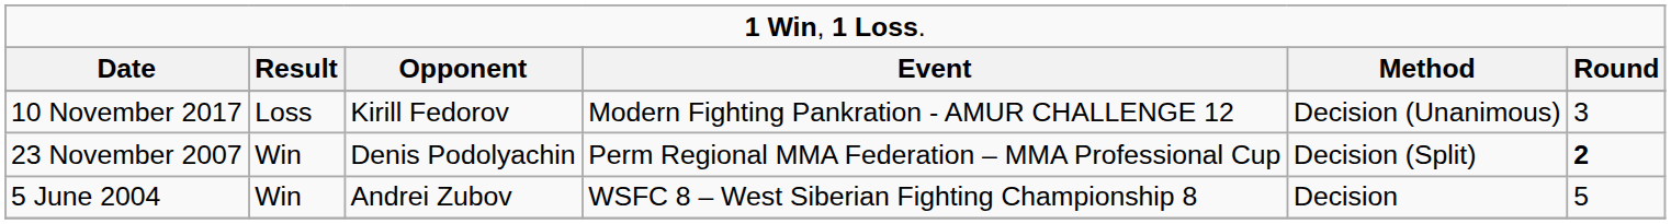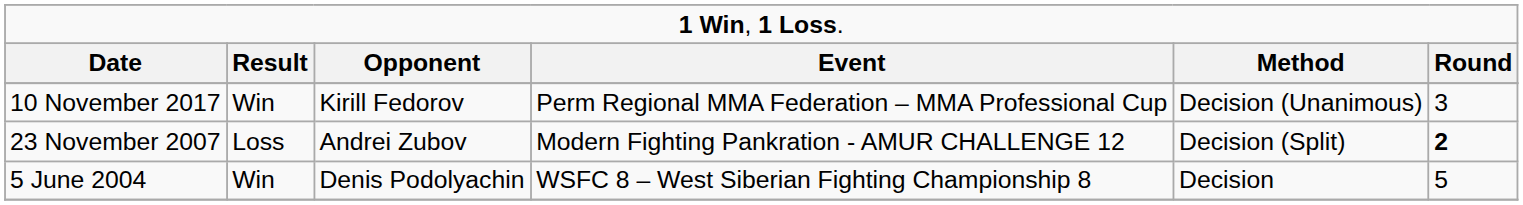 <table class="wikitable" style="margin:0.5em auto; font-size:85%">
 <tr>
 <td style="text-align: center" colspan=8><strong>1 Win</strong>, <strong>1 Loss</strong>.</td>
 </tr>
 <tr>
 <th>Date</th>
 <th>Result</th>
 <th>Opponent</th>
 <th>Event</th>
 <th>Method</th>
 <th>Round</th>
 </tr>
 <tr>
 </tr>
 <tr>
 <td>10 November 2017</td>
-<td>Loss</td>
+<td>Win</td>
 <td> Kirill Fedorov</td>
-<td>Modern Fighting Pankration - AMUR CHALLENGE 12</td>
+<td>Perm Regional MMA Federation – MMA Professional Cup</td>
 <td>Decision (Unanimous)</td>
 <td>3</td>
 </tr>
 <tr>
 <td>23 November 2007</td>
-<td>Win</td>
-<td> Denis Podolyachin</td>
-<td>Perm Regional MMA Federation – MMA Professional Cup</td>
+<td>Loss</td>
+<td> Andrei Zubov</td>
+<td>Modern Fighting Pankration - AMUR CHALLENGE 12</td>
 <td>Decision (Split)</td>
 <td><strong>2</strong></td>
 </tr>
 <tr>
 <td>5 June 2004</td>
 <td>Win</td>
-<td> Andrei Zubov</td>
+<td> Denis Podolyachin</td>
 <td>WSFC 8 – West Siberian Fighting Championship 8</td>
 <td>Decision</td>
 <td>5</td>
 </tr>
 <tr>
 </tr>
 </table>
